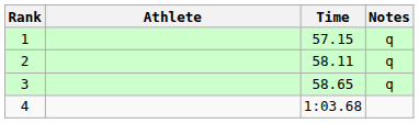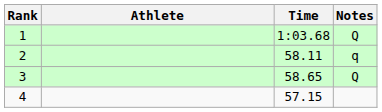 <table class="wikitable" style="text-align:center">
 <tr>
 <th>Rank</th>
 <th Style="width:18em">Athlete</th>
 <th>Time</th>
 <th>Notes</th>
 </tr>
 <tr style="background:#cfc">
 <td>1</td>
 <td style="text-align:left"></td>
-<td>57.15</td>
-<td>q</td>
+<td>1:03.68</td>
+<td>Q</td>
 </tr>
 <tr style="background:#cfc">
 <td>2</td>
 <td style="text-align:left"></td>
 <td>58.11</td>
 <td>q</td>
 </tr>
 <tr style="background:#cfc">
 <td>3</td>
 <td style="text-align:left"></td>
 <td>58.65</td>
-<td>q</td>
+<td>Q</td>
 </tr>
 <tr>
 <td>4</td>
 <td style="text-align:left"></td>
-<td>1:03.68</td>
+<td>57.15</td>
 <td></td>
 </tr>
 </table>
